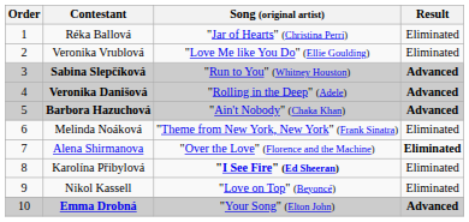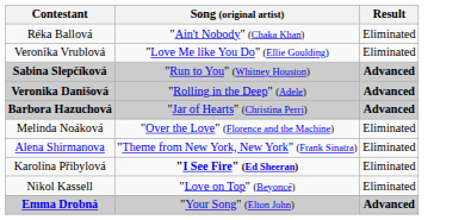 <table class="wikitable plainrowheaders" style="text-align:center;">
 <tr>
-<th scope="col">Order</th>
 <th scope="col">Contestant</th>
 <th scope="col">Song <small>(original artist)</small></th>
 <th scope="col">Result</th>
 </tr>
 <tr>
-<td>1</td>
 <td>Réka Ballová</td>
-<td>"<a href='#'>Jar of Hearts</a>" <small>(<a href='#'>Christina Perri</a>)</small></td>
+<td>"<a href='#'>Ain't Nobody</a>" <small>(<a href='#'>Chaka Khan</a>)</small></td>
 <td>Eliminated</td>
 </tr>
 <tr>
-<td>2</td>
 <td>Veronika Vrublová</td>
 <td>"<a href='#'>Love Me like You Do</a>" <small>(<a href='#'>Ellie Goulding</a>)</small></td>
 <td>Eliminated</td>
 </tr>
 <tr style="background:#ccc;">
-<td>3</td>
 <td><strong>Sabina Slepčíková</strong></td>
 <td>"<a href='#'>Run to You</a>" <small>(<a href='#'>Whitney Houston</a>)</small></td>
 <td><strong>Advanced</strong></td>
 </tr>
 <tr style="background:#ccc;">
-<td>4</td>
 <td><strong>Veronika Danišová</strong></td>
 <td>"<a href='#'>Rolling in the Deep</a>" <small>(<a href='#'>Adele</a>)</small></td>
 <td><strong>Advanced</strong></td>
 </tr>
 <tr style="background:#ccc;">
-<td>5</td>
 <td><strong>Barbora Hazuchová</strong></td>
-<td>"<a href='#'>Ain't Nobody</a>" <small>(<a href='#'>Chaka Khan</a>)</small></td>
+<td>"<a href='#'>Jar of Hearts</a>" <small>(<a href='#'>Christina Perri</a>)</small></td>
 <td><strong>Advanced</strong></td>
 </tr>
 <tr>
-<td>6</td>
 <td>Melinda Noáková</td>
+<td>"<a href='#'>Over the Love</a>" <small>(<a href='#'>Florence and the Machine</a>)</small></td>
+<td>Eliminated</td>
+</tr>
+<tr>
+<td><a href='#'>Alena Shirmanova</a></td>
 <td>"<a href='#'>Theme from New York, New York</a>" <small>(<a href='#'>Frank Sinatra</a>)</small></td>
 <td>Eliminated</td>
 </tr>
 <tr>
-<td>7</td>
-<td><a href='#'>Alena Shirmanova</a></td>
-<td>"<a href='#'>Over the Love</a>" <small>(<a href='#'>Florence and the Machine</a>)</small></td>
-<td><strong>Eliminated</strong></td>
-</tr>
-<tr>
-<td>8</td>
 <td>Karolína Přibylová</td>
 <td><strong>"<a href='#'>I See Fire</a>" <small>(<a href='#'>Ed Sheeran</a>)</small></strong></td>
 <td>Eliminated</td>
 </tr>
 <tr>
-<td>9</td>
 <td>Nikol Kassell</td>
 <td>"<a href='#'>Love on Top</a>" <small>(<a href='#'>Beyoncé</a>)</small></td>
 <td>Eliminated</td>
 </tr>
 <tr style="background:#ccc;">
-<td>10</td>
 <td><strong><a href='#'>Emma Drobná</a></strong></td>
 <td>"<a href='#'>Your Song</a>" <small>(<a href='#'>Elton John</a>)</small></td>
 <td><strong>Advanced</strong></td>
 </tr>
 </table>
